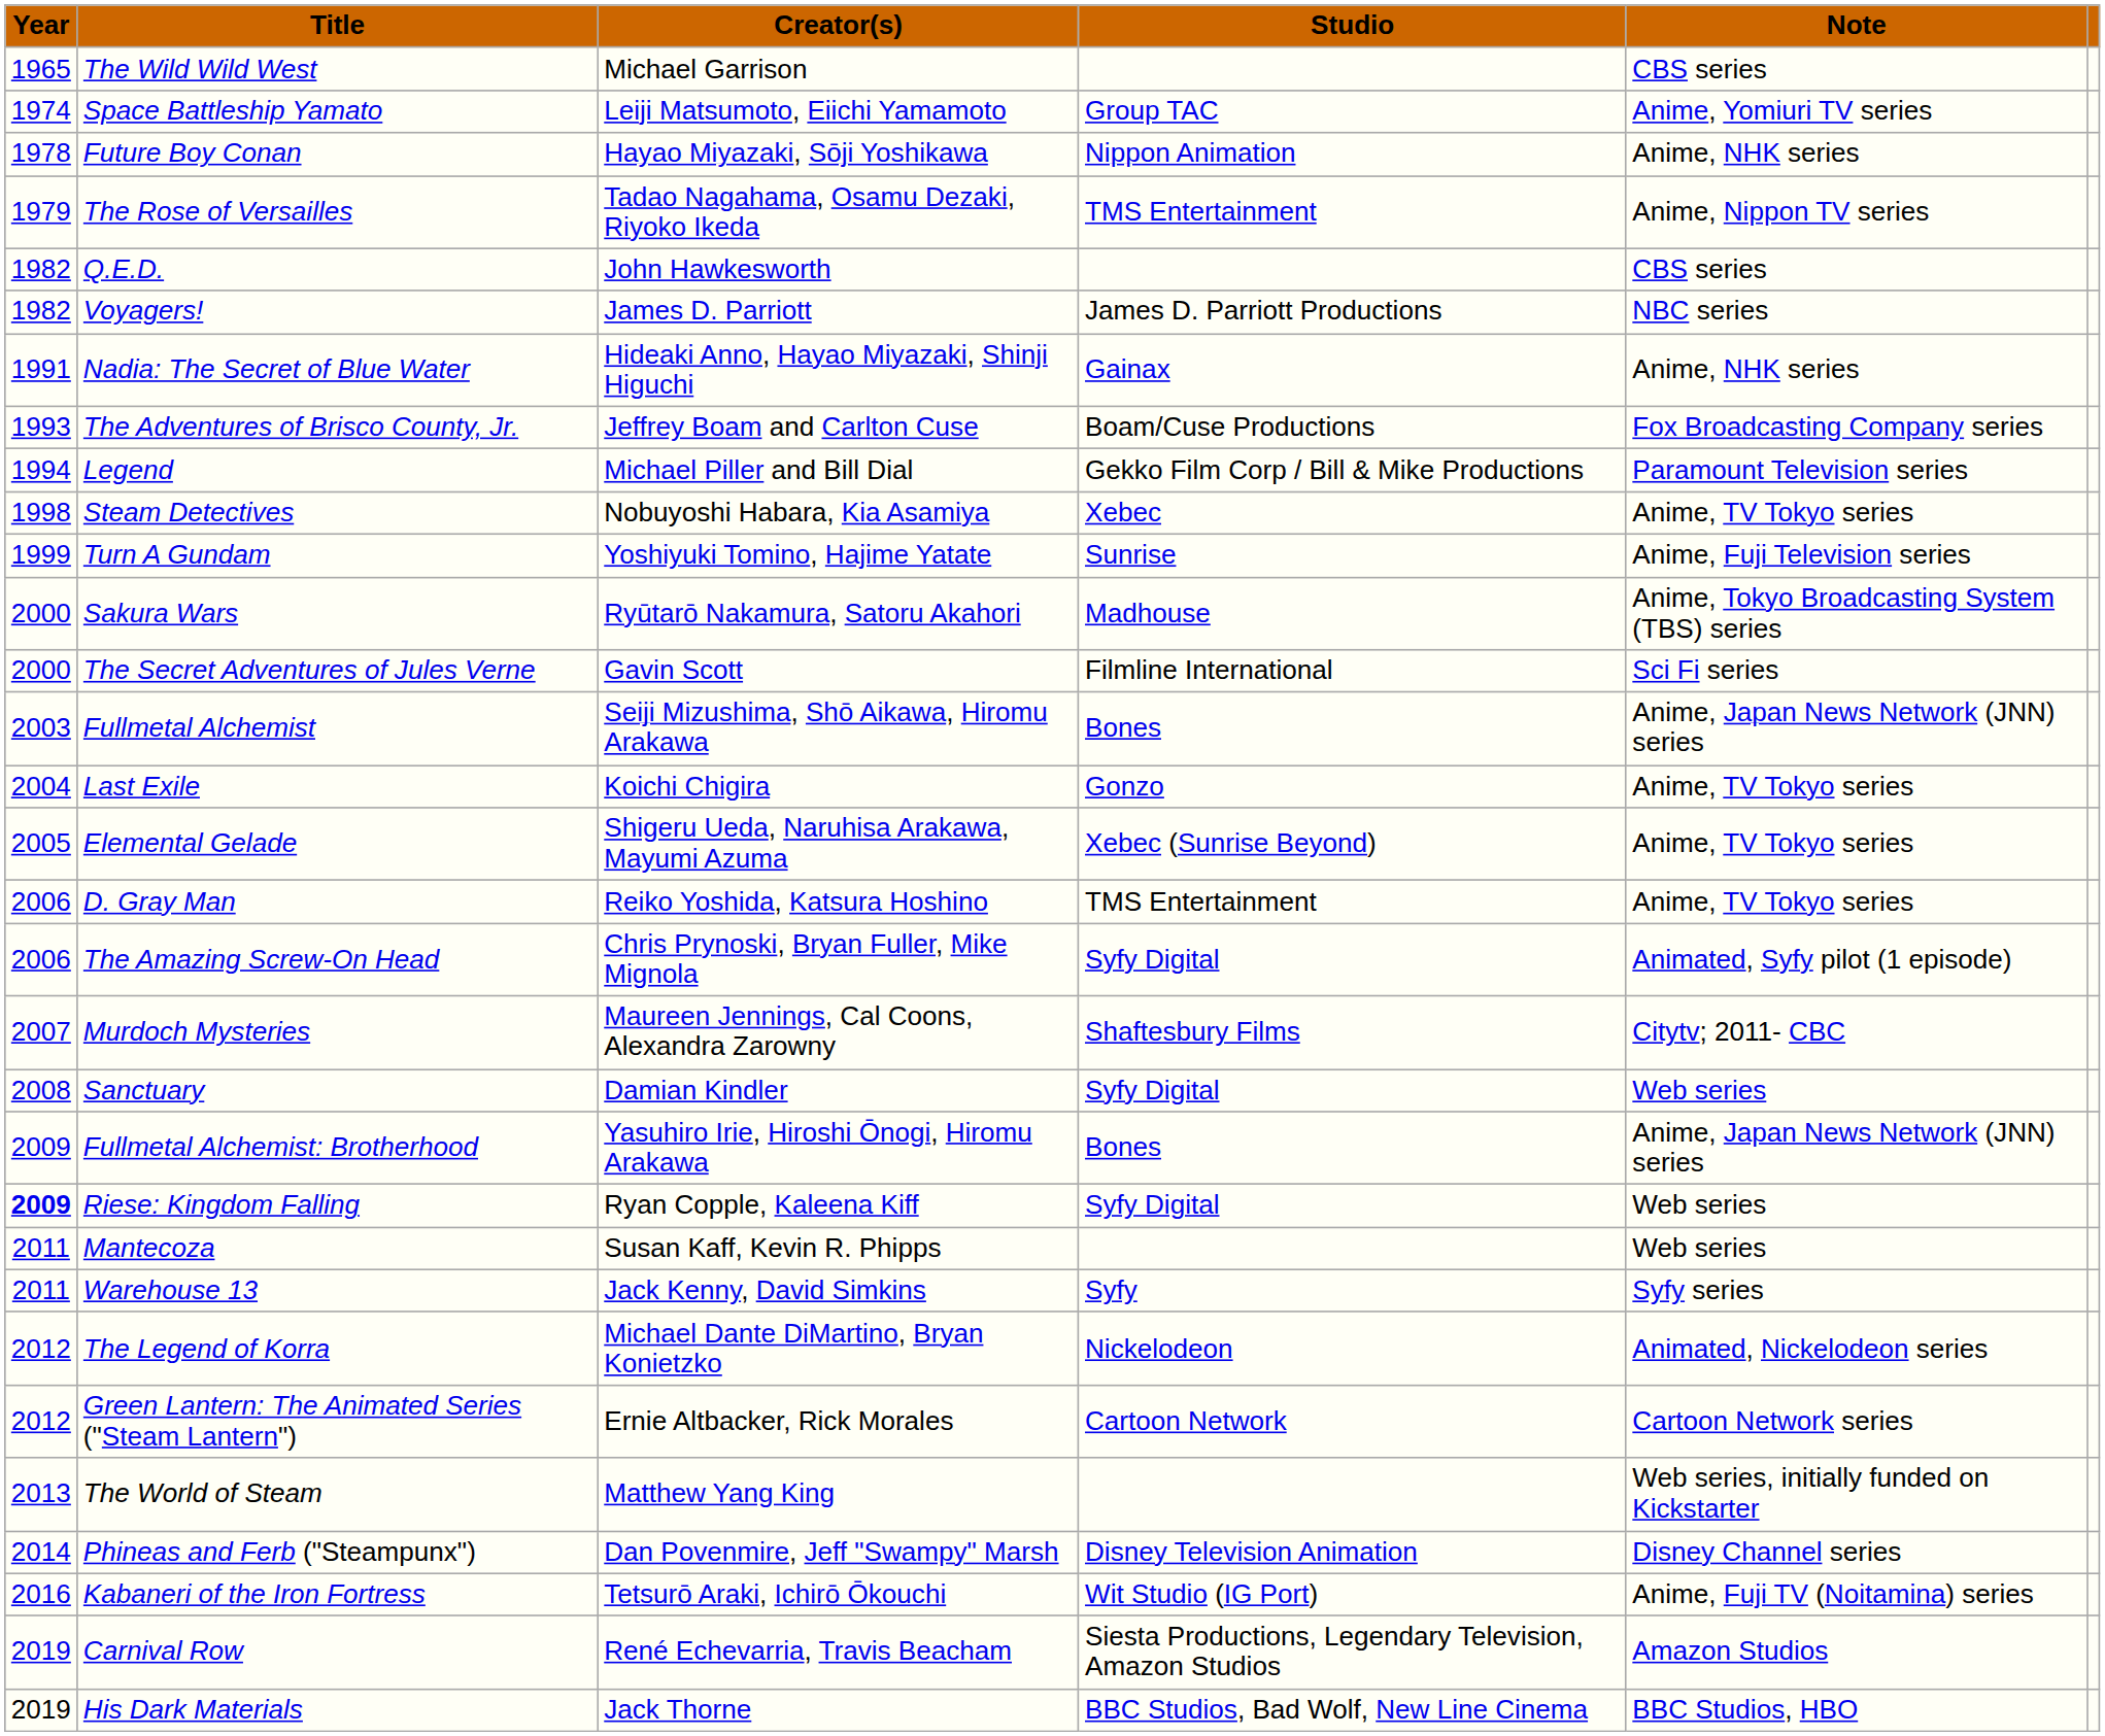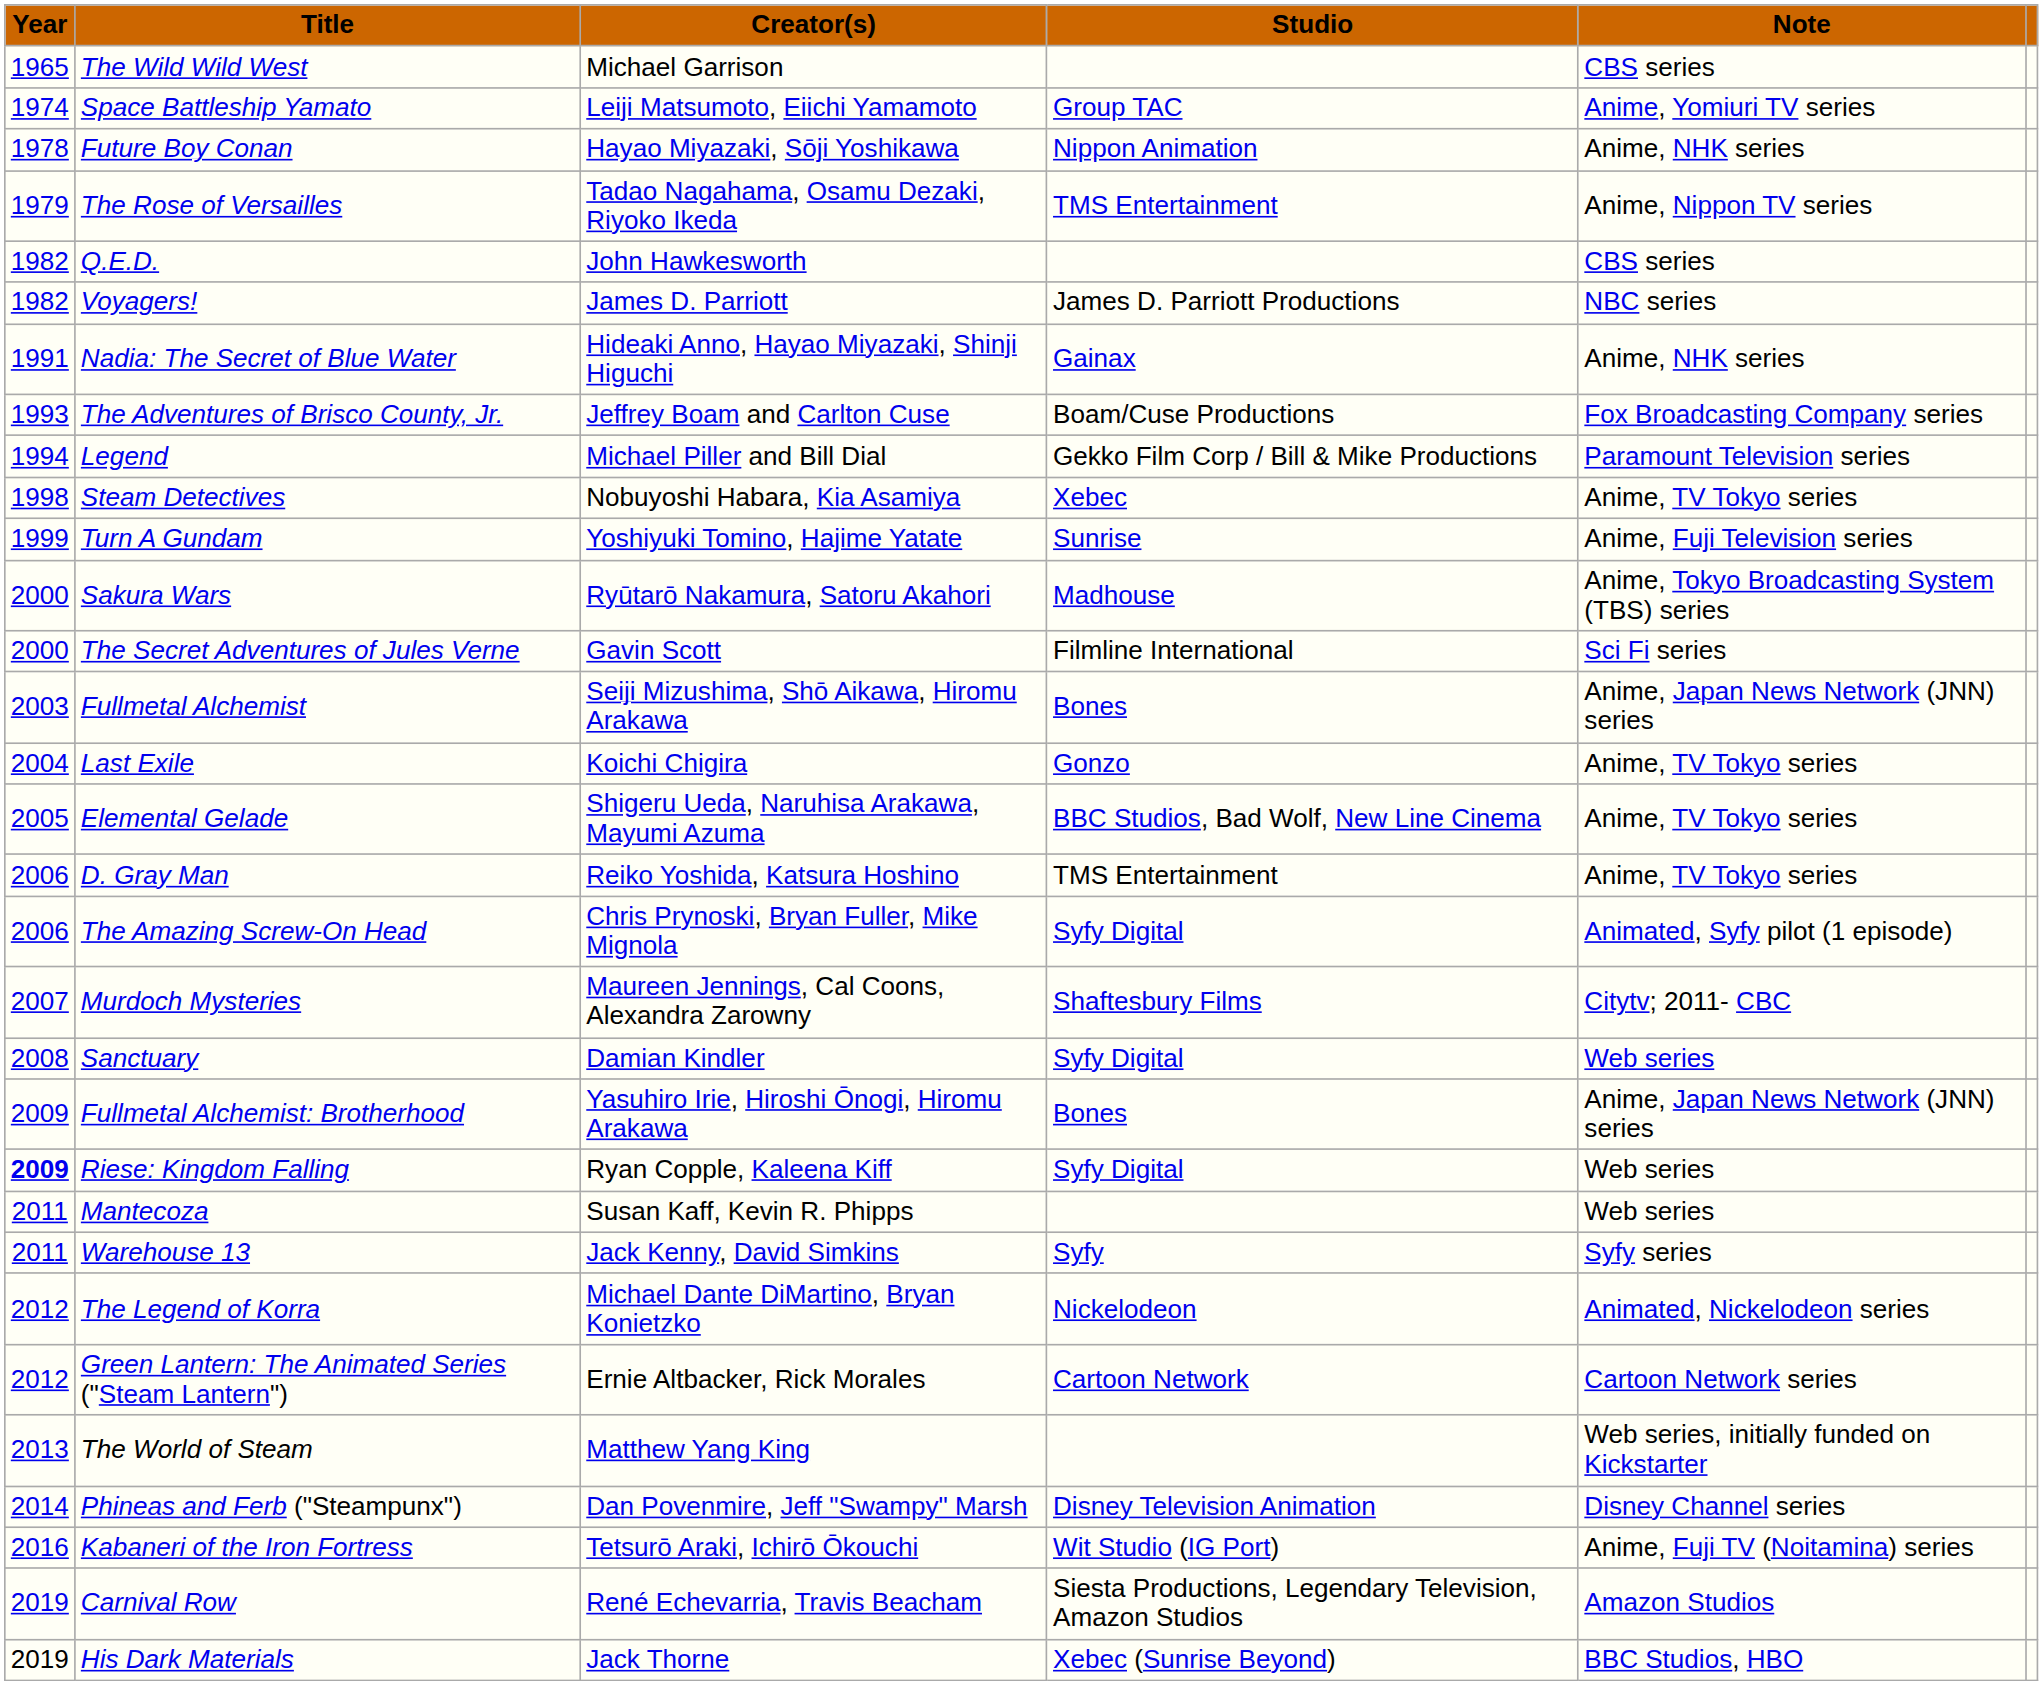 <table class="sortable wikitable">
 <tr>
 <th style="background:#c60; width=9%">Year</th>
 <th style="background:#c60; width=25%">Title</th>
 <th style="background:#c60; width=25%">Creator(s)</th>
 <th style="background:#c60; width=10%">Studio</th>
 <th style="background:#c60; width=3%">Note</th>
 <th style="background:#c60; width=3%" class="unsortable"></th>
 </tr>
 <tr style="background:#fffff6">
 <td style="text-align:center;"><a href='#'>1965</a></td>
 <td><em><a href='#'>The Wild Wild West</a></em></td>
 <td>Michael Garrison</td>
 <td></td>
 <td><a href='#'>CBS</a> series</td>
 <td style="text-align:center;"></td>
 </tr>
 <tr style="background:#fffff6">
 <td style="text-align:center;"><a href='#'>1974</a></td>
 <td><em><a href='#'>Space Battleship Yamato</a></em></td>
 <td><a href='#'>Leiji Matsumoto</a>, <a href='#'>Eiichi Yamamoto</a></td>
 <td><a href='#'>Group TAC</a></td>
 <td><a href='#'>Anime</a>, <a href='#'>Yomiuri TV</a> series</td>
 <td style="text-align:center;"></td>
 </tr>
 <tr style="background:#fffff6">
 <td style="text-align:center;"><a href='#'>1978</a></td>
 <td><em><a href='#'>Future Boy Conan</a></em></td>
 <td><a href='#'>Hayao Miyazaki</a>, <a href='#'>Sōji Yoshikawa</a></td>
 <td><a href='#'>Nippon Animation</a></td>
 <td>Anime, <a href='#'>NHK</a> series</td>
 <td style="text-align:center;"></td>
 </tr>
 <tr style="background:#fffff6">
 <td style="text-align:center;"><a href='#'>1979</a></td>
 <td><em><a href='#'>The Rose of Versailles</a></em></td>
 <td><a href='#'>Tadao Nagahama</a>, <a href='#'>Osamu Dezaki</a>, <a href='#'>Riyoko Ikeda</a></td>
 <td><a href='#'>TMS Entertainment</a></td>
 <td>Anime, <a href='#'>Nippon TV</a> series</td>
 <td style="text-align:center;"></td>
 </tr>
 <tr style="background:#fffff6">
 <td style="text-align:center;"><a href='#'>1982</a></td>
 <td><em><a href='#'>Q.E.D.</a></em></td>
 <td><a href='#'>John Hawkesworth</a></td>
 <td></td>
 <td><a href='#'>CBS</a> series</td>
 <td></td>
 </tr>
 <tr style="background:#fffff6">
 <td style="text-align:center;"><a href='#'>1982</a></td>
 <td><em><a href='#'>Voyagers!</a></em></td>
 <td><a href='#'>James D. Parriott</a></td>
 <td>James D. Parriott Productions</td>
 <td><a href='#'>NBC</a> series</td>
 <td style="text-align:center;"></td>
 </tr>
 <tr style="background:#fffff6">
 <td style="text-align:center;"><a href='#'>1991</a></td>
 <td><em><a href='#'>Nadia: The Secret of Blue Water</a></em></td>
 <td><a href='#'>Hideaki Anno</a>, <a href='#'>Hayao Miyazaki</a>, <a href='#'>Shinji Higuchi</a></td>
 <td><a href='#'>Gainax</a></td>
 <td>Anime, <a href='#'>NHK</a> series</td>
 <td style="text-align:center;"></td>
 </tr>
 <tr style="background:#fffff6">
 <td style="text-align:center;"><a href='#'>1993</a></td>
 <td><em><a href='#'>The Adventures of Brisco County, Jr.</a></em></td>
 <td><a href='#'>Jeffrey Boam</a> and <a href='#'>Carlton Cuse</a></td>
 <td>Boam/Cuse Productions</td>
 <td><a href='#'>Fox Broadcasting Company</a> series</td>
 <td style="text-align:center;"></td>
 </tr>
 <tr style="background:#fffff6">
 <td style="text-align:center;"><a href='#'>1994</a></td>
 <td><em><a href='#'>Legend</a></em></td>
 <td><a href='#'>Michael Piller</a> and Bill Dial</td>
 <td>Gekko Film Corp / Bill & Mike Productions</td>
 <td><a href='#'>Paramount Television</a> series</td>
 <td style="text-align:center;"></td>
 </tr>
 <tr style="background:#fffff6">
 <td style="text-align:center;"><a href='#'>1998</a></td>
 <td><em><a href='#'>Steam Detectives</a></em></td>
 <td>Nobuyoshi Habara, <a href='#'>Kia Asamiya</a></td>
 <td><a href='#'>Xebec</a></td>
 <td>Anime, <a href='#'>TV Tokyo</a> series</td>
 <td style="text-align:center;"></td>
 </tr>
 <tr style="background:#fffff6">
 <td style="text-align:center;"><a href='#'>1999</a></td>
 <td><em><a href='#'>Turn A Gundam</a></em></td>
 <td><a href='#'>Yoshiyuki Tomino</a>, <a href='#'>Hajime Yatate</a></td>
 <td><a href='#'>Sunrise</a></td>
 <td>Anime, <a href='#'>Fuji Television</a> series</td>
 <td style="text-align:center;"></td>
 </tr>
 <tr style="background:#fffff6">
 <td style="text-align:center;"><a href='#'>2000</a></td>
 <td><em><a href='#'>Sakura Wars</a></em></td>
 <td><a href='#'>Ryūtarō Nakamura</a>, <a href='#'>Satoru Akahori</a></td>
 <td><a href='#'>Madhouse</a></td>
 <td>Anime, <a href='#'>Tokyo Broadcasting System</a> (TBS) series</td>
 <td style="text-align:center;"></td>
 </tr>
 <tr style="background:#fffff6">
 <td style="text-align:center;"><a href='#'>2000</a></td>
 <td><em><a href='#'>The Secret Adventures of Jules Verne</a></em></td>
 <td><a href='#'>Gavin Scott</a></td>
 <td>Filmline International</td>
 <td><a href='#'>Sci Fi</a> series</td>
 <td style="text-align:center;"></td>
 </tr>
 <tr style="background:#fffff6">
 <td style="text-align:center;"><a href='#'>2003</a></td>
 <td><em><a href='#'>Fullmetal Alchemist</a></em></td>
 <td><a href='#'>Seiji Mizushima</a>, <a href='#'>Shō Aikawa</a>, <a href='#'>Hiromu Arakawa</a></td>
 <td><a href='#'>Bones</a></td>
 <td>Anime, <a href='#'>Japan News Network</a> (JNN) series</td>
 <td style="text-align:center;"></td>
 </tr>
 <tr style="background:#fffff6">
 <td style="text-align:center;"><a href='#'>2004</a></td>
 <td><em><a href='#'>Last Exile</a></em></td>
 <td><a href='#'>Koichi Chigira</a></td>
 <td><a href='#'>Gonzo</a></td>
 <td>Anime, <a href='#'>TV Tokyo</a> series</td>
 <td style="text-align:center;"></td>
 </tr>
 <tr style="background:#fffff6">
 <td style="text-align:center;"><a href='#'>2005</a></td>
 <td><em><a href='#'>Elemental Gelade</a></em></td>
 <td><a href='#'>Shigeru Ueda</a>, <a href='#'>Naruhisa Arakawa</a>, <a href='#'>Mayumi Azuma</a></td>
-<td><a href='#'>Xebec</a> (<a href='#'>Sunrise Beyond</a>)</td>
+<td><a href='#'>BBC Studios</a>, Bad Wolf, <a href='#'>New Line Cinema</a></td>
 <td>Anime, <a href='#'>TV Tokyo</a> series</td>
 <td style="text-align:center;"></td>
 </tr>
 <tr style="background:#fffff6">
 <td style="text-align:center;"><a href='#'>2006</a></td>
 <td><em><a href='#'>D. Gray Man</a></em></td>
 <td><a href='#'>Reiko Yoshida</a>, <a href='#'>Katsura Hoshino</a></td>
 <td>TMS Entertainment</td>
 <td>Anime, <a href='#'>TV Tokyo</a> series</td>
 <td style="text-align:center;"></td>
 </tr>
 <tr style="background:#fffff6">
 <td style="text-align:center;"><a href='#'>2006</a></td>
 <td><em><a href='#'>The Amazing Screw-On Head</a></em></td>
 <td><a href='#'>Chris Prynoski</a>, <a href='#'>Bryan Fuller</a>, <a href='#'>Mike Mignola</a></td>
 <td><a href='#'>Syfy Digital</a></td>
 <td><a href='#'>Animated</a>, <a href='#'>Syfy</a> pilot (1 episode)</td>
 <td style="text-align:center;"></td>
 </tr>
 <tr style="background:#fffff6">
 <td style="text-align:center;"><a href='#'>2007</a></td>
 <td><em><a href='#'>Murdoch Mysteries</a></em></td>
 <td><a href='#'>Maureen Jennings</a>, Cal Coons, Alexandra Zarowny</td>
 <td><a href='#'>Shaftesbury Films</a></td>
 <td><a href='#'>Citytv</a>; 2011- <a href='#'>CBC</a></td>
 <td style="text-align:center;"></td>
 </tr>
 <tr style="background:#fffff6">
 <td style="text-align:center;"><a href='#'>2008</a></td>
 <td><em><a href='#'>Sanctuary</a></em></td>
 <td><a href='#'>Damian Kindler</a></td>
 <td><a href='#'>Syfy Digital</a></td>
 <td><a href='#'>Web series</a></td>
 <td style="text-align:center;"></td>
 </tr>
 <tr style="background:#fffff6">
 <td style="text-align:center;"><a href='#'>2009</a></td>
 <td><em><a href='#'>Fullmetal Alchemist: Brotherhood</a></em></td>
 <td><a href='#'>Yasuhiro Irie</a>, <a href='#'>Hiroshi Ōnogi</a>, <a href='#'>Hiromu Arakawa</a></td>
 <td><a href='#'>Bones</a></td>
 <td>Anime, <a href='#'>Japan News Network</a> (JNN) series</td>
 <td style="text-align:center;"></td>
 </tr>
 <tr style="background:#fffff6">
 <td style="text-align:center;"><strong><a href='#'>2009</a></strong></td>
 <td><em><a href='#'>Riese: Kingdom Falling</a></em></td>
 <td>Ryan Copple, <a href='#'>Kaleena Kiff</a></td>
 <td><a href='#'>Syfy Digital</a></td>
 <td>Web series</td>
 <td style="text-align:center;"></td>
 </tr>
 <tr - style="background:#fffff6">
 <td style="text-align:center;"><a href='#'>2011</a></td>
 <td><em><a href='#'>Mantecoza</a></em></td>
 <td>Susan Kaff, Kevin R. Phipps</td>
 <td></td>
 <td>Web series</td>
 <td style="text-align:center;"></td>
 </tr>
 <tr style="background:#fffff6">
 <td style="text-align:center;"><a href='#'>2011</a></td>
 <td><em><a href='#'>Warehouse 13</a></em></td>
 <td><a href='#'>Jack Kenny</a>, <a href='#'>David Simkins</a></td>
 <td><a href='#'>Syfy</a></td>
 <td><a href='#'>Syfy</a> series</td>
 <td style="text-align:center;"></td>
 </tr>
 <tr style="background:#fffff6">
 <td style="text-align:center;"><a href='#'>2012</a></td>
 <td><em><a href='#'>The Legend of Korra</a></em></td>
 <td><a href='#'>Michael Dante DiMartino</a>, <a href='#'>Bryan Konietzko</a></td>
 <td><a href='#'>Nickelodeon</a></td>
 <td><a href='#'>Animated</a>, <a href='#'>Nickelodeon</a> series</td>
 <td style="text-align:center;"></td>
 </tr>
 <tr style="background:#fffff6">
 <td style="text-align:center;"><a href='#'>2012</a></td>
 <td><em><a href='#'>Green Lantern: The Animated Series</a></em> ("<a href='#'>Steam Lantern</a>")</td>
 <td>Ernie Altbacker, Rick Morales</td>
 <td><a href='#'>Cartoon Network</a></td>
 <td><a href='#'>Cartoon Network</a> series</td>
 <td style="text-align:center;"></td>
 </tr>
 <tr style="background:#fffff6">
 <td style="text-align:center;"><a href='#'>2013</a></td>
 <td><em>The World of Steam</em></td>
 <td><a href='#'>Matthew Yang King</a></td>
 <td></td>
 <td>Web series, initially funded on <a href='#'>Kickstarter</a></td>
 <td style="text-align:center;"></td>
 </tr>
 <tr style="background:#fffff6">
 <td style="text-align:center;"><a href='#'>2014</a></td>
 <td><em><a href='#'>Phineas and Ferb</a></em> ("Steampunx")</td>
 <td><a href='#'>Dan Povenmire</a>, <a href='#'>Jeff "Swampy" Marsh</a></td>
 <td><a href='#'>Disney Television Animation</a></td>
 <td><a href='#'>Disney Channel</a> series</td>
 <td></td>
 </tr>
 <tr style="background:#fffff6">
 <td style="text-align:center;"><a href='#'>2016</a></td>
 <td><em><a href='#'>Kabaneri of the Iron Fortress</a></em></td>
 <td><a href='#'>Tetsurō Araki</a>, <a href='#'>Ichirō Ōkouchi</a></td>
 <td><a href='#'>Wit Studio</a> (<a href='#'>IG Port</a>)</td>
 <td>Anime, <a href='#'>Fuji TV</a> (<a href='#'>Noitamina</a>) series</td>
 <td style="text-align:center;"></td>
 </tr>
 <tr style="background:#fffff6">
 <td style="text-align:center;"><a href='#'>2019</a></td>
 <td><em><a href='#'>Carnival Row</a></em></td>
 <td><a href='#'>René Echevarria</a>, <a href='#'>Travis Beacham</a></td>
 <td>Siesta Productions, Legendary Television, Amazon Studios</td>
 <td><a href='#'>Amazon Studios</a></td>
 <td style="text-align:center;"></td>
 </tr>
 <tr style="background:#fffff6">
 <td style="text-align:center;">2019</td>
 <td><em><a href='#'>His Dark Materials</a></em></td>
 <td><a href='#'>Jack Thorne</a></td>
-<td><a href='#'>BBC Studios</a>, Bad Wolf, <a href='#'>New Line Cinema</a></td>
+<td><a href='#'>Xebec</a> (<a href='#'>Sunrise Beyond</a>)</td>
 <td><a href='#'>BBC Studios</a>, <a href='#'>HBO</a></td>
 <td style="text-align:center;"></td>
 </tr>
 </table>
